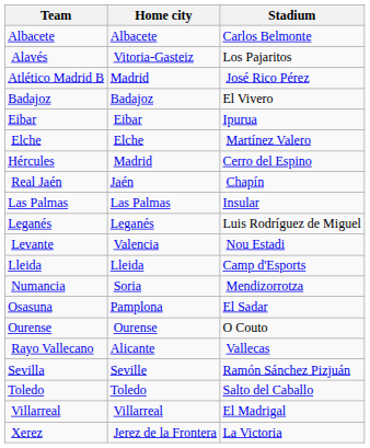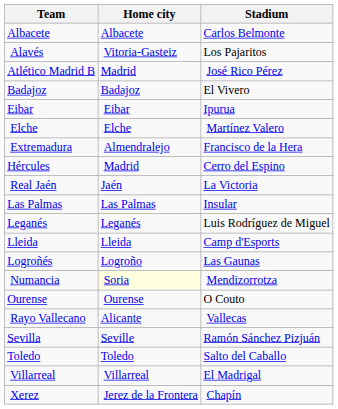 <table class="wikitable sortable">
 <tr>
 <th>Team</th>
 <th>Home city</th>
 <th>Stadium</th>
 </tr>
 <tr>
 <td><a href='#'>Albacete</a></td>
 <td><a href='#'>Albacete</a></td>
 <td><a href='#'>Carlos Belmonte</a></td>
 </tr>
 <tr>
 <td> <a href='#'>Alavés</a></td>
 <td> <a href='#'>Vitoria-Gasteiz</a></td>
 <td>Los Pajaritos</td>
 </tr>
 <tr>
 <td><a href='#'>Atlético Madrid B</a></td>
 <td><a href='#'>Madrid</a></td>
 <td> <a href='#'>José Rico Pérez</a></td>
 </tr>
 <tr>
 <td><a href='#'>Badajoz</a></td>
 <td><a href='#'>Badajoz</a></td>
 <td>El Vivero</td>
 </tr>
 <tr>
 <td><a href='#'>Eibar</a></td>
 <td> <a href='#'>Eibar</a></td>
 <td><a href='#'>Ipurua</a></td>
 </tr>
 <tr>
 <td> <a href='#'>Elche</a></td>
 <td> <a href='#'>Elche</a></td>
 <td> <a href='#'>Martínez Valero</a></td>
 </tr>
 <tr>
+<td> <a href='#'>Extremadura</a></td>
+<td> <a href='#'>Almendralejo</a></td>
+<td><a href='#'>Francisco de la Hera</a></td>
+</tr>
+<tr>
 <td><a href='#'>Hércules</a></td>
 <td> <a href='#'>Madrid</a></td>
 <td><a href='#'>Cerro del Espino</a></td>
 </tr>
 <tr>
 <td> <a href='#'>Real Jaén</a></td>
 <td><a href='#'>Jaén</a></td>
-<td> <a href='#'>Chapín</a></td>
+<td><a href='#'>La Victoria</a></td>
 </tr>
 <tr>
 <td><a href='#'>Las Palmas</a></td>
 <td><a href='#'>Las Palmas</a></td>
 <td><a href='#'>Insular</a></td>
 </tr>
 <tr>
 <td><a href='#'>Leganés</a></td>
 <td><a href='#'>Leganés</a></td>
 <td>Luis Rodríguez de Miguel</td>
 </tr>
 <tr>
-<td> <a href='#'>Levante</a></td>
-<td> <a href='#'>Valencia</a></td>
-<td> <a href='#'>Nou Estadi</a></td>
-</tr>
-<tr>
 <td><a href='#'>Lleida</a></td>
 <td><a href='#'>Lleida</a></td>
 <td><a href='#'>Camp d'Esports</a></td>
 </tr>
 <tr>
-<td> <a href='#'>Numancia</a></td>
-<td> <a href='#'>Soria</a></td>
-<td> <a href='#'>Mendizorrotza</a></td>
+<td><a href='#'>Logroñés</a></td>
+<td><a href='#'>Logroño</a></td>
+<td><a href='#'>Las Gaunas</a></td>
 </tr>
 <tr>
-<td><a href='#'>Osasuna</a></td>
-<td><a href='#'>Pamplona</a></td>
-<td><a href='#'>El Sadar</a></td>
+<td> <a href='#'>Numancia</a></td>
+<td style="background: lightyellow;"> <a href='#'>Soria</a></td>
+<td> <a href='#'>Mendizorrotza</a></td>
 </tr>
 <tr>
 <td><a href='#'>Ourense</a></td>
 <td> <a href='#'>Ourense</a></td>
 <td>O Couto</td>
 </tr>
 <tr>
 <td> <a href='#'>Rayo Vallecano</a></td>
 <td><a href='#'>Alicante</a></td>
 <td> <a href='#'>Vallecas</a></td>
 </tr>
 <tr>
 <td><a href='#'>Sevilla</a></td>
 <td><a href='#'>Seville</a></td>
 <td><a href='#'>Ramón Sánchez Pizjuán</a></td>
 </tr>
 <tr>
 <td><a href='#'>Toledo</a></td>
 <td><a href='#'>Toledo</a></td>
 <td><a href='#'>Salto del Caballo</a></td>
 </tr>
 <tr>
 <td> <a href='#'>Villarreal</a></td>
 <td> <a href='#'>Villarreal</a></td>
 <td><a href='#'>El Madrigal</a></td>
 </tr>
 <tr>
 <td> <a href='#'>Xerez</a></td>
 <td> <a href='#'>Jerez de la Frontera</a></td>
-<td><a href='#'>La Victoria</a></td>
+<td> <a href='#'>Chapín</a></td>
 </tr>
 </table>
